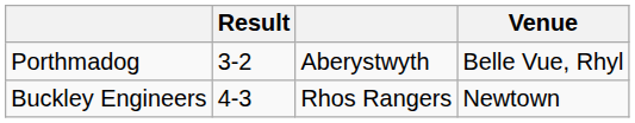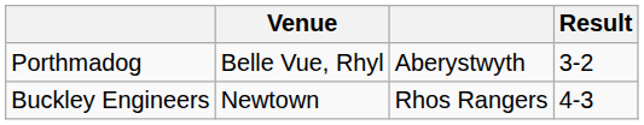 <table class="wikitable">
 <tr>
 <th></th>
+<th>Venue</th>
+<th></th>
 <th>Result</th>
-<th></th>
-<th>Venue</th>
 </tr>
 <tr>
 <td>Porthmadog</td>
+<td>Belle Vue, Rhyl</td>
+<td>Aberystwyth</td>
 <td>3-2</td>
-<td>Aberystwyth</td>
-<td>Belle Vue, Rhyl</td>
 </tr>
 <tr>
 <td>Buckley Engineers</td>
+<td>Newtown</td>
+<td>Rhos Rangers</td>
 <td>4-3</td>
-<td>Rhos Rangers</td>
-<td>Newtown</td>
 </tr>
 </table>
